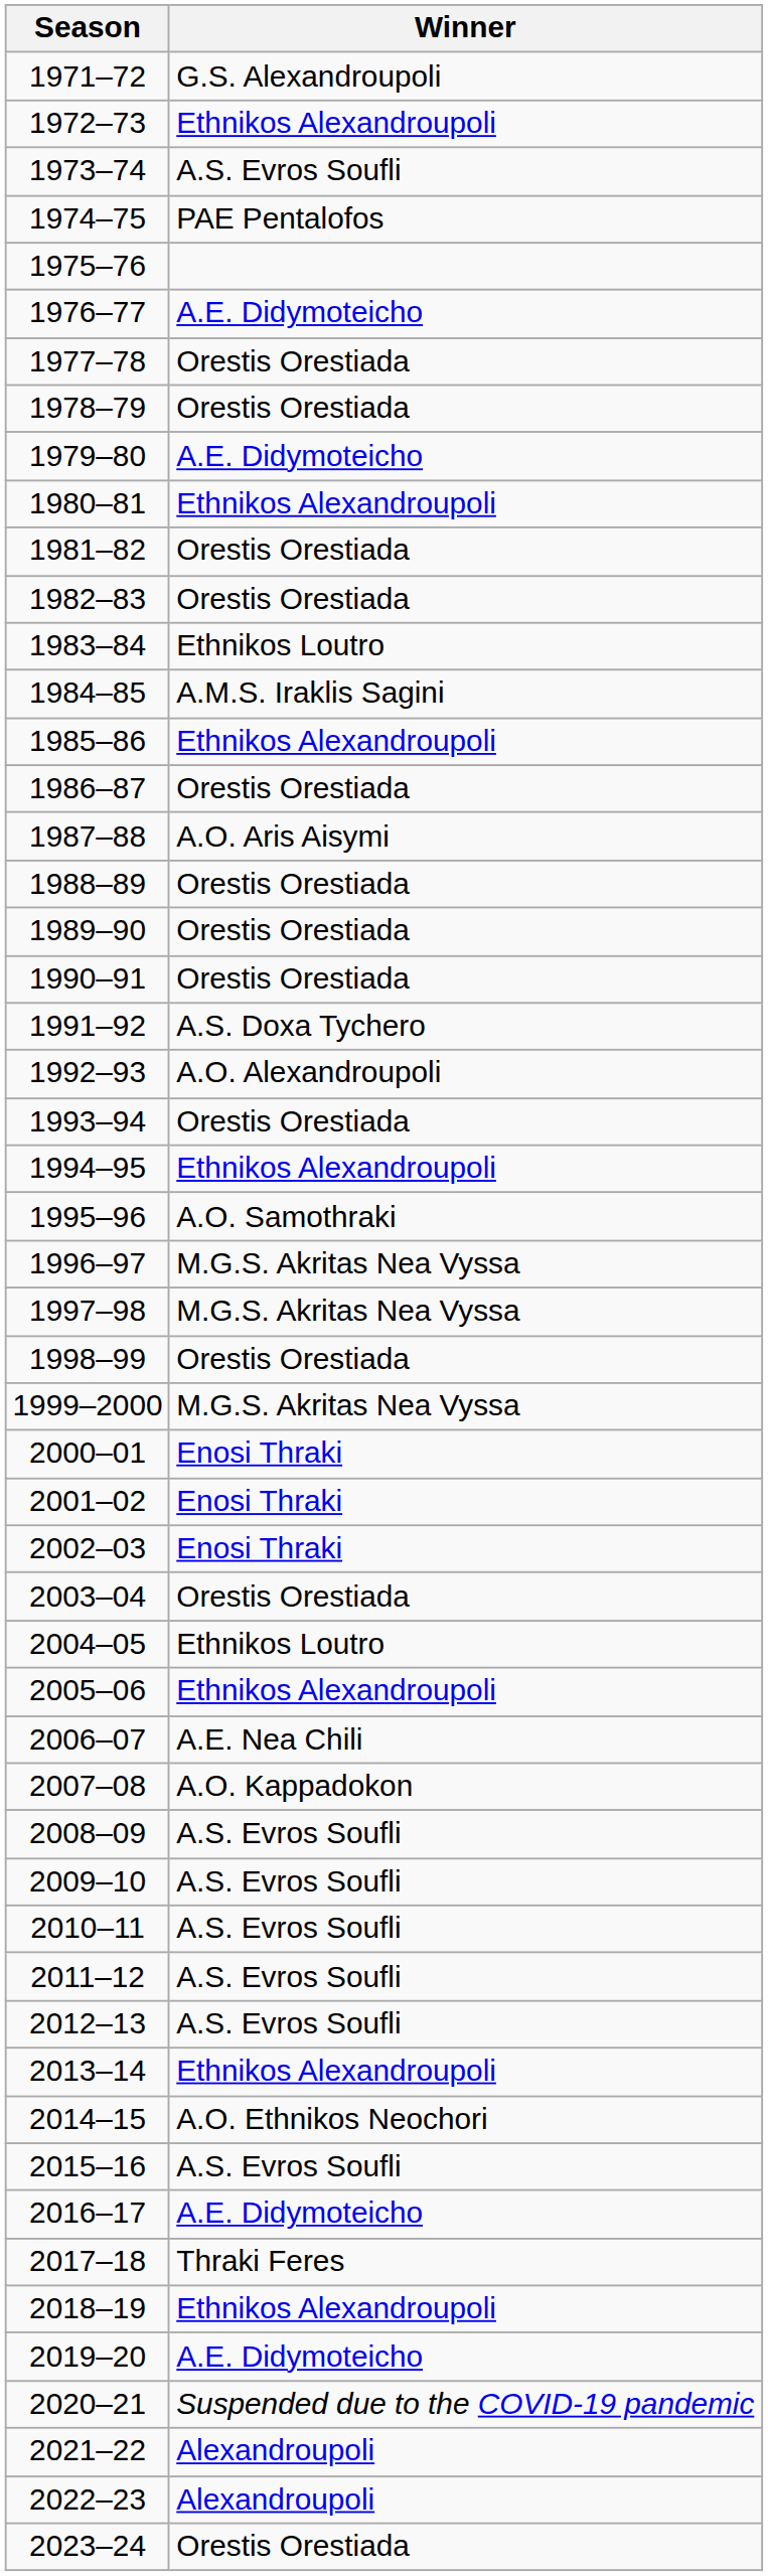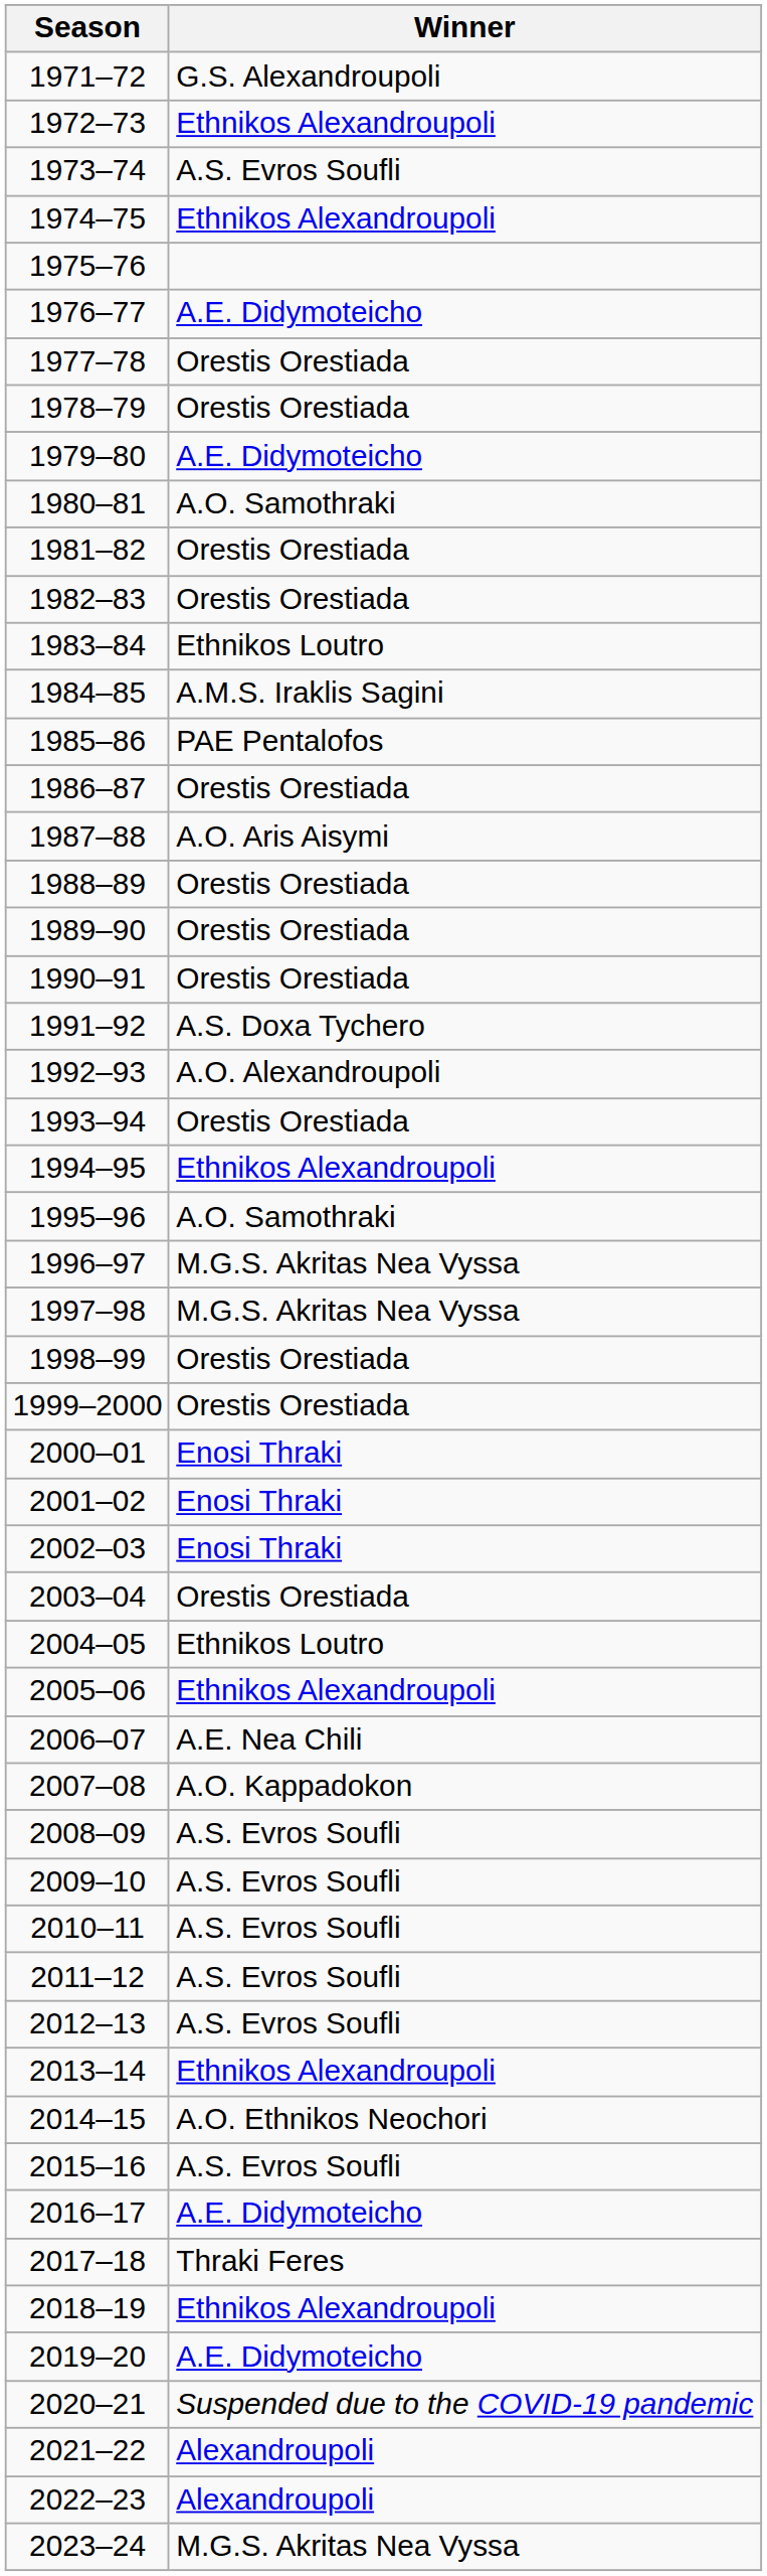 <table class="wikitable" style="text-align:left;margin-left:1em;">
 <tr>
 <th>Season</th>
 <th>Winner</th>
 </tr>
 <tr>
 <td align="center">1971–72</td>
 <td>G.S. Alexandroupoli</td>
 </tr>
 <tr>
 <td align="center">1972–73</td>
 <td><a href='#'>Ethnikos Alexandroupoli</a></td>
 </tr>
 <tr>
 <td align="center">1973–74</td>
 <td>A.S. Evros Soufli</td>
 </tr>
 <tr>
 <td align="center">1974–75</td>
-<td>PAE Pentalofos</td>
+<td><a href='#'>Ethnikos Alexandroupoli</a></td>
 </tr>
 <tr>
 <td align="center">1975–76</td>
 <td></td>
 </tr>
 <tr>
 <td align="center">1976–77</td>
 <td><a href='#'>A.E. Didymoteicho</a></td>
 </tr>
 <tr>
 <td align="center">1977–78</td>
 <td>Orestis Orestiada</td>
 </tr>
 <tr>
 <td align="center">1978–79</td>
 <td>Orestis Orestiada</td>
 </tr>
 <tr>
 <td align="center">1979–80</td>
 <td><a href='#'>A.E. Didymoteicho</a></td>
 </tr>
 <tr>
 <td align="center">1980–81</td>
-<td><a href='#'>Ethnikos Alexandroupoli</a></td>
+<td>A.O. Samothraki</td>
 </tr>
 <tr>
 <td align="center">1981–82</td>
 <td>Orestis Orestiada</td>
 </tr>
 <tr>
 <td align="center">1982–83</td>
 <td>Orestis Orestiada</td>
 </tr>
 <tr>
 <td align="center">1983–84</td>
 <td>Ethnikos Loutro</td>
 </tr>
 <tr>
 <td align="center">1984–85</td>
 <td>A.M.S. Iraklis Sagini</td>
 </tr>
 <tr>
 <td align="center">1985–86</td>
-<td><a href='#'>Ethnikos Alexandroupoli</a></td>
+<td>PAE Pentalofos</td>
 </tr>
 <tr>
 <td align="center">1986–87</td>
 <td>Orestis Orestiada</td>
 </tr>
 <tr>
 <td align="center">1987–88</td>
 <td>A.O. Aris Aisymi</td>
 </tr>
 <tr>
 <td align="center">1988–89</td>
 <td>Orestis Orestiada</td>
 </tr>
 <tr>
 <td align="center">1989–90</td>
 <td>Orestis Orestiada</td>
 </tr>
 <tr>
 <td align="center">1990–91</td>
 <td>Orestis Orestiada</td>
 </tr>
 <tr>
 <td align="center">1991–92</td>
 <td>A.S. Doxa Tychero</td>
 </tr>
 <tr>
 <td align="center">1992–93</td>
 <td>A.O. Alexandroupoli</td>
 </tr>
 <tr>
 <td align="center">1993–94</td>
 <td>Orestis Orestiada</td>
 </tr>
 <tr>
 <td align="center">1994–95</td>
 <td><a href='#'>Ethnikos Alexandroupoli</a></td>
 </tr>
 <tr>
 <td align="center">1995–96</td>
 <td>A.O. Samothraki</td>
 </tr>
 <tr>
 <td align="center">1996–97</td>
 <td>M.G.S. Akritas Nea Vyssa</td>
 </tr>
 <tr>
 <td align="center">1997–98</td>
 <td>M.G.S. Akritas Nea Vyssa</td>
 </tr>
 <tr>
 <td align="center">1998–99</td>
 <td>Orestis Orestiada</td>
 </tr>
 <tr>
 <td align="center">1999–2000</td>
-<td>M.G.S. Akritas Nea Vyssa</td>
+<td>Orestis Orestiada</td>
 </tr>
 <tr>
 <td align="center">2000–01</td>
 <td><a href='#'>Enosi Thraki</a></td>
 </tr>
 <tr>
 <td align="center">2001–02</td>
 <td><a href='#'>Enosi Thraki</a></td>
 </tr>
 <tr>
 <td align="center">2002–03</td>
 <td><a href='#'>Enosi Thraki</a></td>
 </tr>
 <tr>
 <td align="center">2003–04</td>
 <td>Orestis Orestiada</td>
 </tr>
 <tr>
 <td align="center">2004–05</td>
 <td>Ethnikos Loutro</td>
 </tr>
 <tr>
 <td align="center">2005–06</td>
 <td><a href='#'>Ethnikos Alexandroupoli</a></td>
 </tr>
 <tr>
 <td align="center">2006–07</td>
 <td>A.E. Nea Chili</td>
 </tr>
 <tr>
 <td align="center">2007–08</td>
 <td>A.O. Kappadokon</td>
 </tr>
 <tr>
 <td align="center">2008–09</td>
 <td>A.S. Evros Soufli</td>
 </tr>
 <tr>
 <td align="center">2009–10</td>
 <td>A.S. Evros Soufli</td>
 </tr>
 <tr>
 <td align="center">2010–11</td>
 <td>A.S. Evros Soufli</td>
 </tr>
 <tr>
 <td align="center">2011–12</td>
 <td>A.S. Evros Soufli</td>
 </tr>
 <tr>
 <td align="center">2012–13</td>
 <td>A.S. Evros Soufli</td>
 </tr>
 <tr>
 <td align="center">2013–14</td>
 <td><a href='#'>Ethnikos Alexandroupoli</a></td>
 </tr>
 <tr>
 <td align="center">2014–15</td>
 <td>A.O. Ethnikos Neochori</td>
 </tr>
 <tr>
 <td align="center">2015–16</td>
 <td>A.S. Evros Soufli</td>
 </tr>
 <tr>
 <td align="center">2016–17</td>
 <td><a href='#'>A.E. Didymoteicho</a></td>
 </tr>
 <tr>
 <td align="center">2017–18</td>
 <td>Thraki Feres</td>
 </tr>
 <tr>
 <td align="center">2018–19</td>
 <td><a href='#'>Ethnikos Alexandroupoli</a></td>
 </tr>
 <tr>
 <td align="center">2019–20</td>
 <td><a href='#'>A.E. Didymoteicho</a></td>
 </tr>
 <tr>
 <td align="center">2020–21</td>
 <td><em>Suspended due to the <a href='#'>COVID-19 pandemic</a></em></td>
 </tr>
 <tr>
 <td align="center">2021–22</td>
 <td><a href='#'>Alexandroupoli</a></td>
 </tr>
 <tr>
 <td align="center">2022–23</td>
 <td><a href='#'>Alexandroupoli</a></td>
 </tr>
 <tr>
 <td align="center">2023–24</td>
-<td>Orestis Orestiada</td>
+<td>M.G.S. Akritas Nea Vyssa</td>
 </tr>
 </table>
